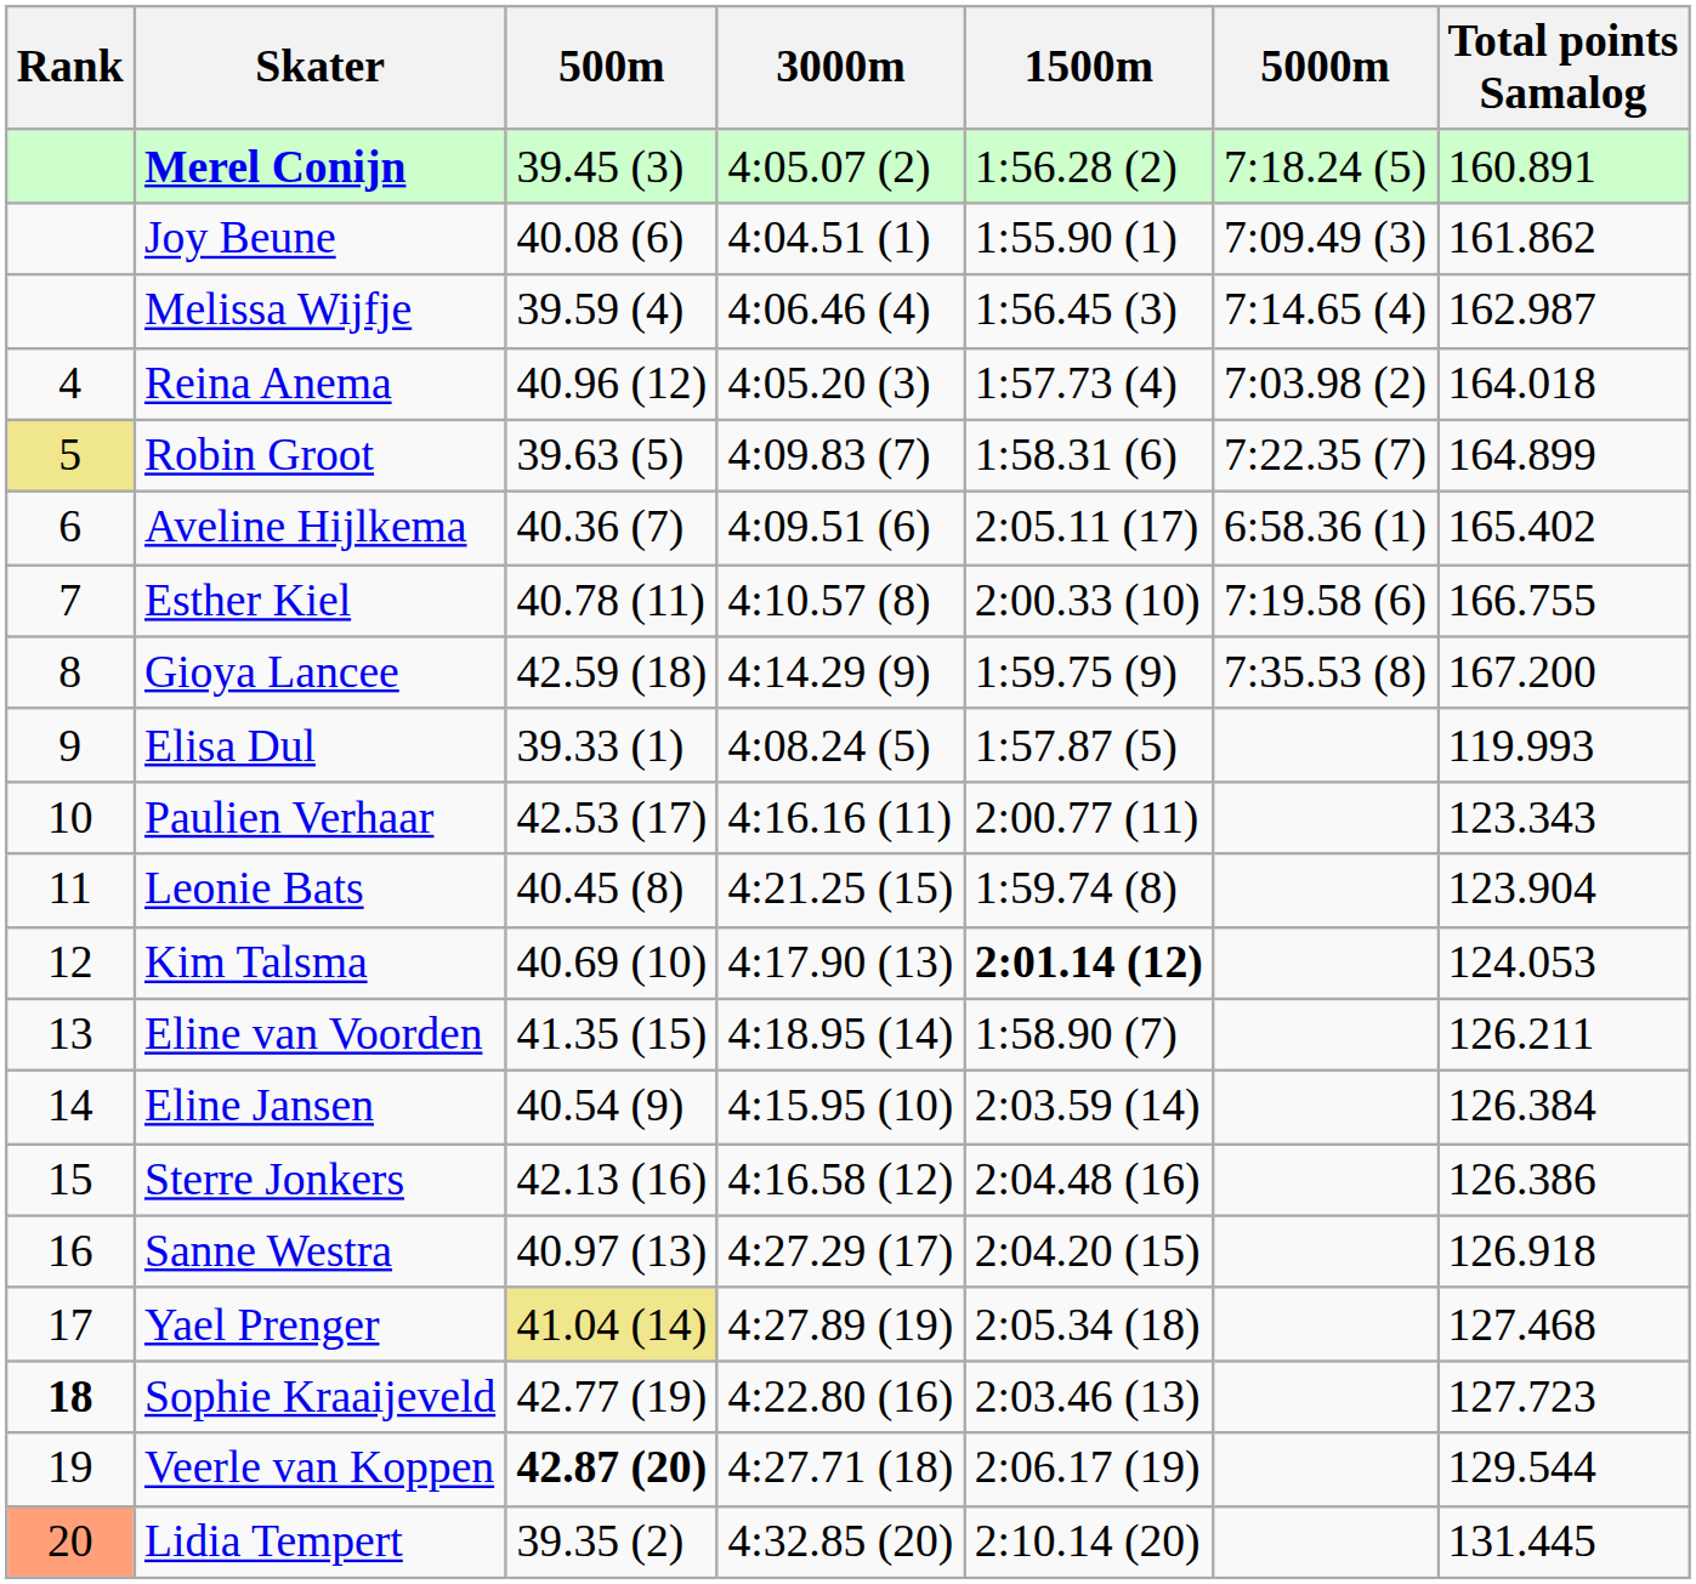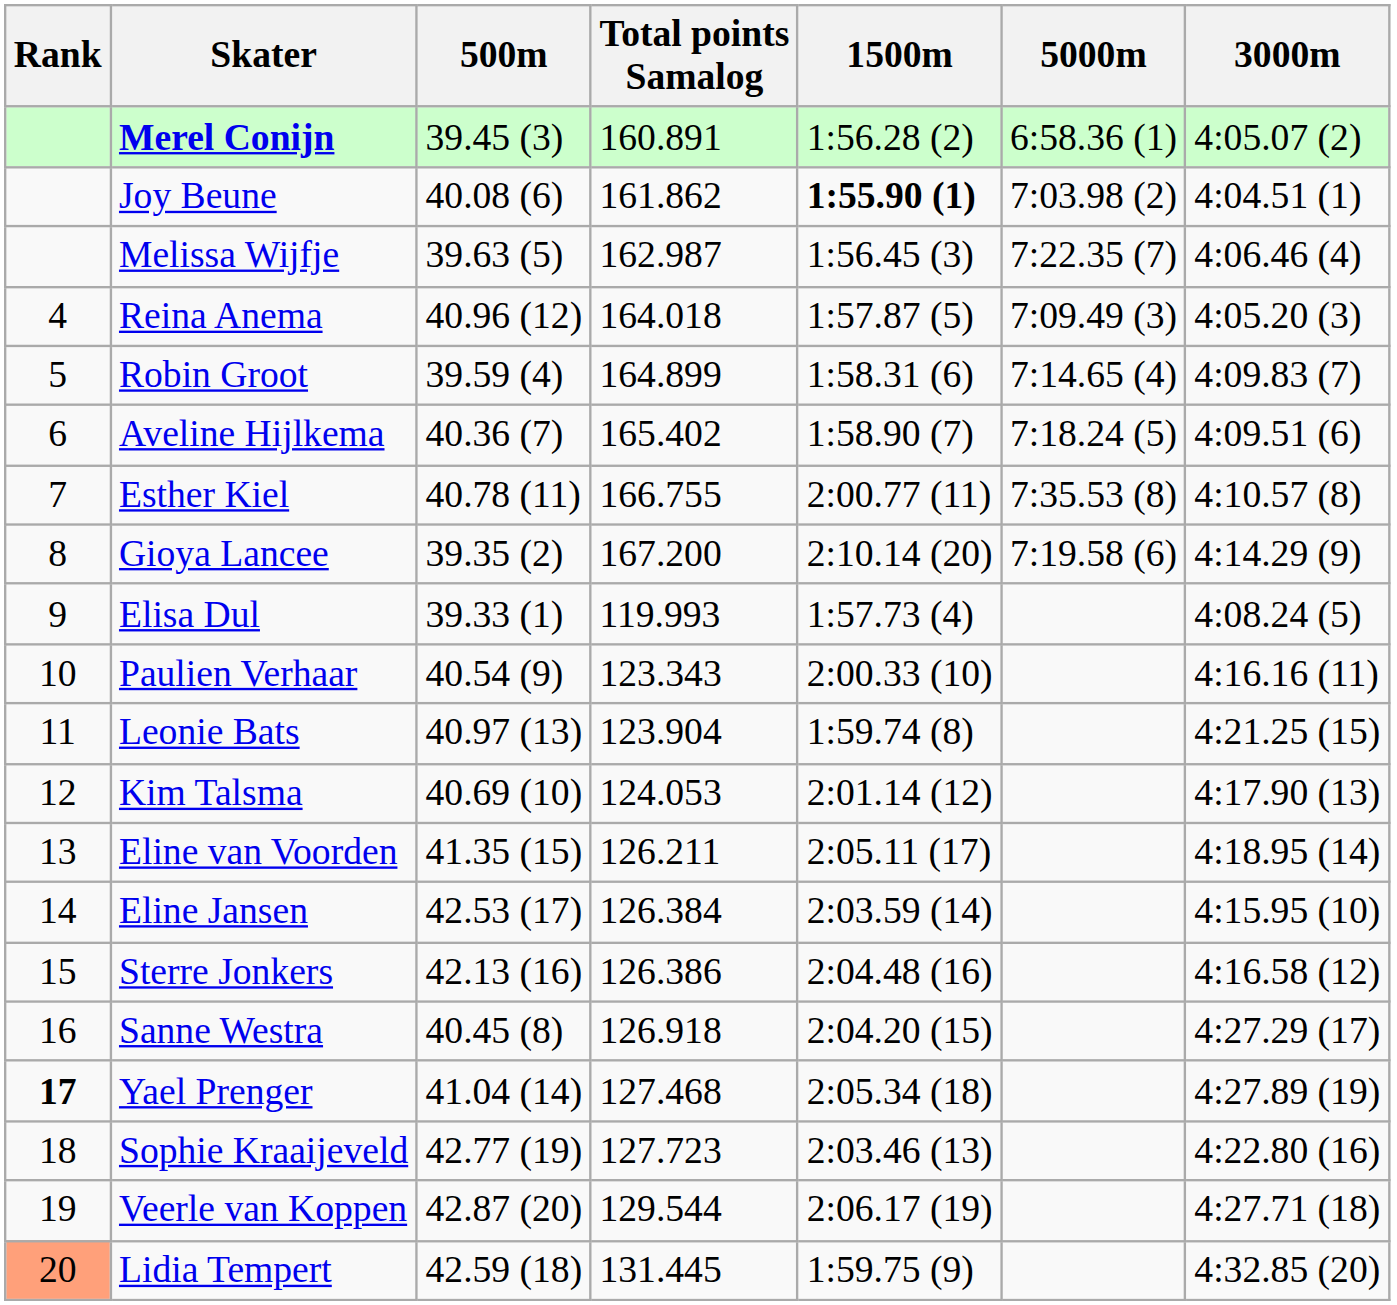 <table class="wikitable sortable">
 <tr>
 <th>Rank</th>
 <th>Skater</th>
 <th>500m</th>
-<th>3000m</th>
+<th>Total points <br> Samalog</th>
 <th>1500m</th>
 <th>5000m</th>
-<th>Total points <br> Samalog</th>
+<th>3000m</th>
 </tr>
 <tr bgcolor=ccffcc>
 <td style="text-align:center"></td>
 <td><strong><a href='#'>Merel Conijn</a></strong></td>
 <td>39.45 (3)</td>
+<td>160.891</td>
+<td>1:56.28 (2)</td>
+<td>6:58.36 (1)</td>
 <td>4:05.07 (2)</td>
-<td>1:56.28 (2)</td>
-<td>7:18.24 (5)</td>
-<td>160.891</td>
 </tr>
 <tr>
 <td style="text-align:center"></td>
 <td><a href='#'>Joy Beune</a></td>
 <td>40.08 (6)</td>
+<td>161.862</td>
+<td><strong>1:55.90 (1)</strong></td>
+<td>7:03.98 (2)</td>
 <td>4:04.51 (1)</td>
-<td>1:55.90 (1)</td>
-<td>7:09.49 (3)</td>
-<td>161.862</td>
 </tr>
 <tr>
 <td style="text-align:center"></td>
 <td><a href='#'>Melissa Wijfje</a></td>
-<td>39.59 (4)</td>
+<td>39.63 (5)</td>
+<td>162.987</td>
+<td>1:56.45 (3)</td>
+<td>7:22.35 (7)</td>
 <td>4:06.46 (4)</td>
-<td>1:56.45 (3)</td>
-<td>7:14.65 (4)</td>
-<td>162.987</td>
 </tr>
 <tr>
 <td style="text-align:center">4</td>
 <td><a href='#'>Reina Anema</a></td>
 <td>40.96 (12)</td>
+<td>164.018</td>
+<td>1:57.87 (5)</td>
+<td>7:09.49 (3)</td>
 <td>4:05.20 (3)</td>
-<td>1:57.73 (4)</td>
-<td>7:03.98 (2)</td>
-<td>164.018</td>
 </tr>
 <tr>
-<td style="background: khaki; text-align:center">5</td>
+<td style="text-align:center">5</td>
 <td><a href='#'>Robin Groot</a></td>
-<td>39.63 (5)</td>
+<td>39.59 (4)</td>
+<td>164.899</td>
+<td>1:58.31 (6)</td>
+<td>7:14.65 (4)</td>
 <td>4:09.83 (7)</td>
-<td>1:58.31 (6)</td>
-<td>7:22.35 (7)</td>
-<td>164.899</td>
 </tr>
 <tr>
 <td style="text-align:center">6</td>
 <td><a href='#'>Aveline Hijlkema</a></td>
 <td>40.36 (7)</td>
+<td>165.402</td>
+<td>1:58.90 (7)</td>
+<td>7:18.24 (5)</td>
 <td>4:09.51 (6)</td>
-<td>2:05.11 (17)</td>
-<td>6:58.36 (1)</td>
-<td>165.402</td>
 </tr>
 <tr>
 <td style="text-align:center">7</td>
 <td><a href='#'>Esther Kiel</a></td>
 <td>40.78 (11)</td>
+<td>166.755</td>
+<td>2:00.77 (11)</td>
+<td>7:35.53 (8)</td>
 <td>4:10.57 (8)</td>
-<td>2:00.33 (10)</td>
-<td>7:19.58 (6)</td>
-<td>166.755</td>
 </tr>
 <tr>
 <td style="text-align:center">8</td>
 <td><a href='#'>Gioya Lancee</a></td>
-<td>42.59 (18)</td>
+<td>39.35 (2)</td>
+<td>167.200</td>
+<td>2:10.14 (20)</td>
+<td>7:19.58 (6)</td>
 <td>4:14.29 (9)</td>
-<td>1:59.75 (9)</td>
-<td>7:35.53 (8)</td>
-<td>167.200</td>
 </tr>
 <tr>
 <td style="text-align:center">9</td>
 <td><a href='#'>Elisa Dul</a></td>
 <td>39.33 (1)</td>
+<td>119.993</td>
+<td>1:57.73 (4)</td>
+<td></td>
 <td>4:08.24 (5)</td>
-<td>1:57.87 (5)</td>
-<td></td>
-<td>119.993</td>
 </tr>
 <tr>
 <td style="text-align:center">10</td>
 <td><a href='#'>Paulien Verhaar</a></td>
-<td>42.53 (17)</td>
+<td>40.54 (9)</td>
+<td>123.343</td>
+<td>2:00.33 (10)</td>
+<td></td>
 <td>4:16.16 (11)</td>
-<td>2:00.77 (11)</td>
-<td></td>
-<td>123.343</td>
 </tr>
 <tr>
 <td style="text-align:center">11</td>
 <td><a href='#'>Leonie Bats</a></td>
-<td>40.45 (8)</td>
-<td>4:21.25 (15)</td>
+<td>40.97 (13)</td>
+<td>123.904</td>
 <td>1:59.74 (8)</td>
 <td></td>
-<td>123.904</td>
+<td>4:21.25 (15)</td>
 </tr>
 <tr>
 <td style="text-align:center">12</td>
 <td><a href='#'>Kim Talsma</a></td>
 <td>40.69 (10)</td>
+<td>124.053</td>
+<td>2:01.14 (12)</td>
+<td></td>
 <td>4:17.90 (13)</td>
-<td><strong>2:01.14 (12)</strong></td>
-<td></td>
-<td>124.053</td>
 </tr>
 <tr>
 <td style="text-align:center">13</td>
 <td><a href='#'>Eline van Voorden</a></td>
 <td>41.35 (15)</td>
+<td>126.211</td>
+<td>2:05.11 (17)</td>
+<td></td>
 <td>4:18.95 (14)</td>
-<td>1:58.90 (7)</td>
-<td></td>
-<td>126.211</td>
 </tr>
 <tr>
 <td style="text-align:center">14</td>
 <td><a href='#'>Eline Jansen</a></td>
-<td>40.54 (9)</td>
-<td>4:15.95 (10)</td>
+<td>42.53 (17)</td>
+<td>126.384</td>
 <td>2:03.59 (14)</td>
 <td></td>
-<td>126.384</td>
+<td>4:15.95 (10)</td>
 </tr>
 <tr>
 <td style="text-align:center">15</td>
 <td><a href='#'>Sterre Jonkers</a></td>
 <td>42.13 (16)</td>
-<td>4:16.58 (12)</td>
+<td>126.386</td>
 <td>2:04.48 (16)</td>
 <td></td>
-<td>126.386</td>
+<td>4:16.58 (12)</td>
 </tr>
 <tr>
 <td style="text-align:center">16</td>
 <td><a href='#'>Sanne Westra</a></td>
-<td>40.97 (13)</td>
-<td>4:27.29 (17)</td>
+<td>40.45 (8)</td>
+<td>126.918</td>
 <td>2:04.20 (15)</td>
 <td></td>
-<td>126.918</td>
+<td>4:27.29 (17)</td>
 </tr>
 <tr>
-<td style="text-align:center">17</td>
+<td style="text-align:center"><strong>17</strong></td>
 <td><a href='#'>Yael Prenger</a></td>
-<td style="background: khaki;">41.04 (14)</td>
-<td>4:27.89 (19)</td>
+<td>41.04 (14)</td>
+<td>127.468</td>
 <td>2:05.34 (18)</td>
 <td></td>
-<td>127.468</td>
+<td>4:27.89 (19)</td>
 </tr>
 <tr>
-<td style="text-align:center"><strong>18</strong></td>
+<td style="text-align:center">18</td>
 <td><a href='#'>Sophie Kraaijeveld</a></td>
 <td>42.77 (19)</td>
-<td>4:22.80 (16)</td>
+<td>127.723</td>
 <td>2:03.46 (13)</td>
 <td></td>
-<td>127.723</td>
+<td>4:22.80 (16)</td>
 </tr>
 <tr>
 <td style="text-align:center">19</td>
 <td><a href='#'>Veerle van Koppen</a></td>
-<td><strong>42.87 (20)</strong></td>
-<td>4:27.71 (18)</td>
+<td>42.87 (20)</td>
+<td>129.544</td>
 <td>2:06.17 (19)</td>
 <td></td>
-<td>129.544</td>
+<td>4:27.71 (18)</td>
 </tr>
 <tr>
 <td style="background: lightsalmon; text-align:center">20</td>
 <td><a href='#'>Lidia Tempert</a></td>
-<td>39.35 (2)</td>
+<td>42.59 (18)</td>
+<td>131.445</td>
+<td>1:59.75 (9)</td>
+<td></td>
 <td>4:32.85 (20)</td>
-<td>2:10.14 (20)</td>
-<td></td>
-<td>131.445</td>
 </tr>
 </table>
